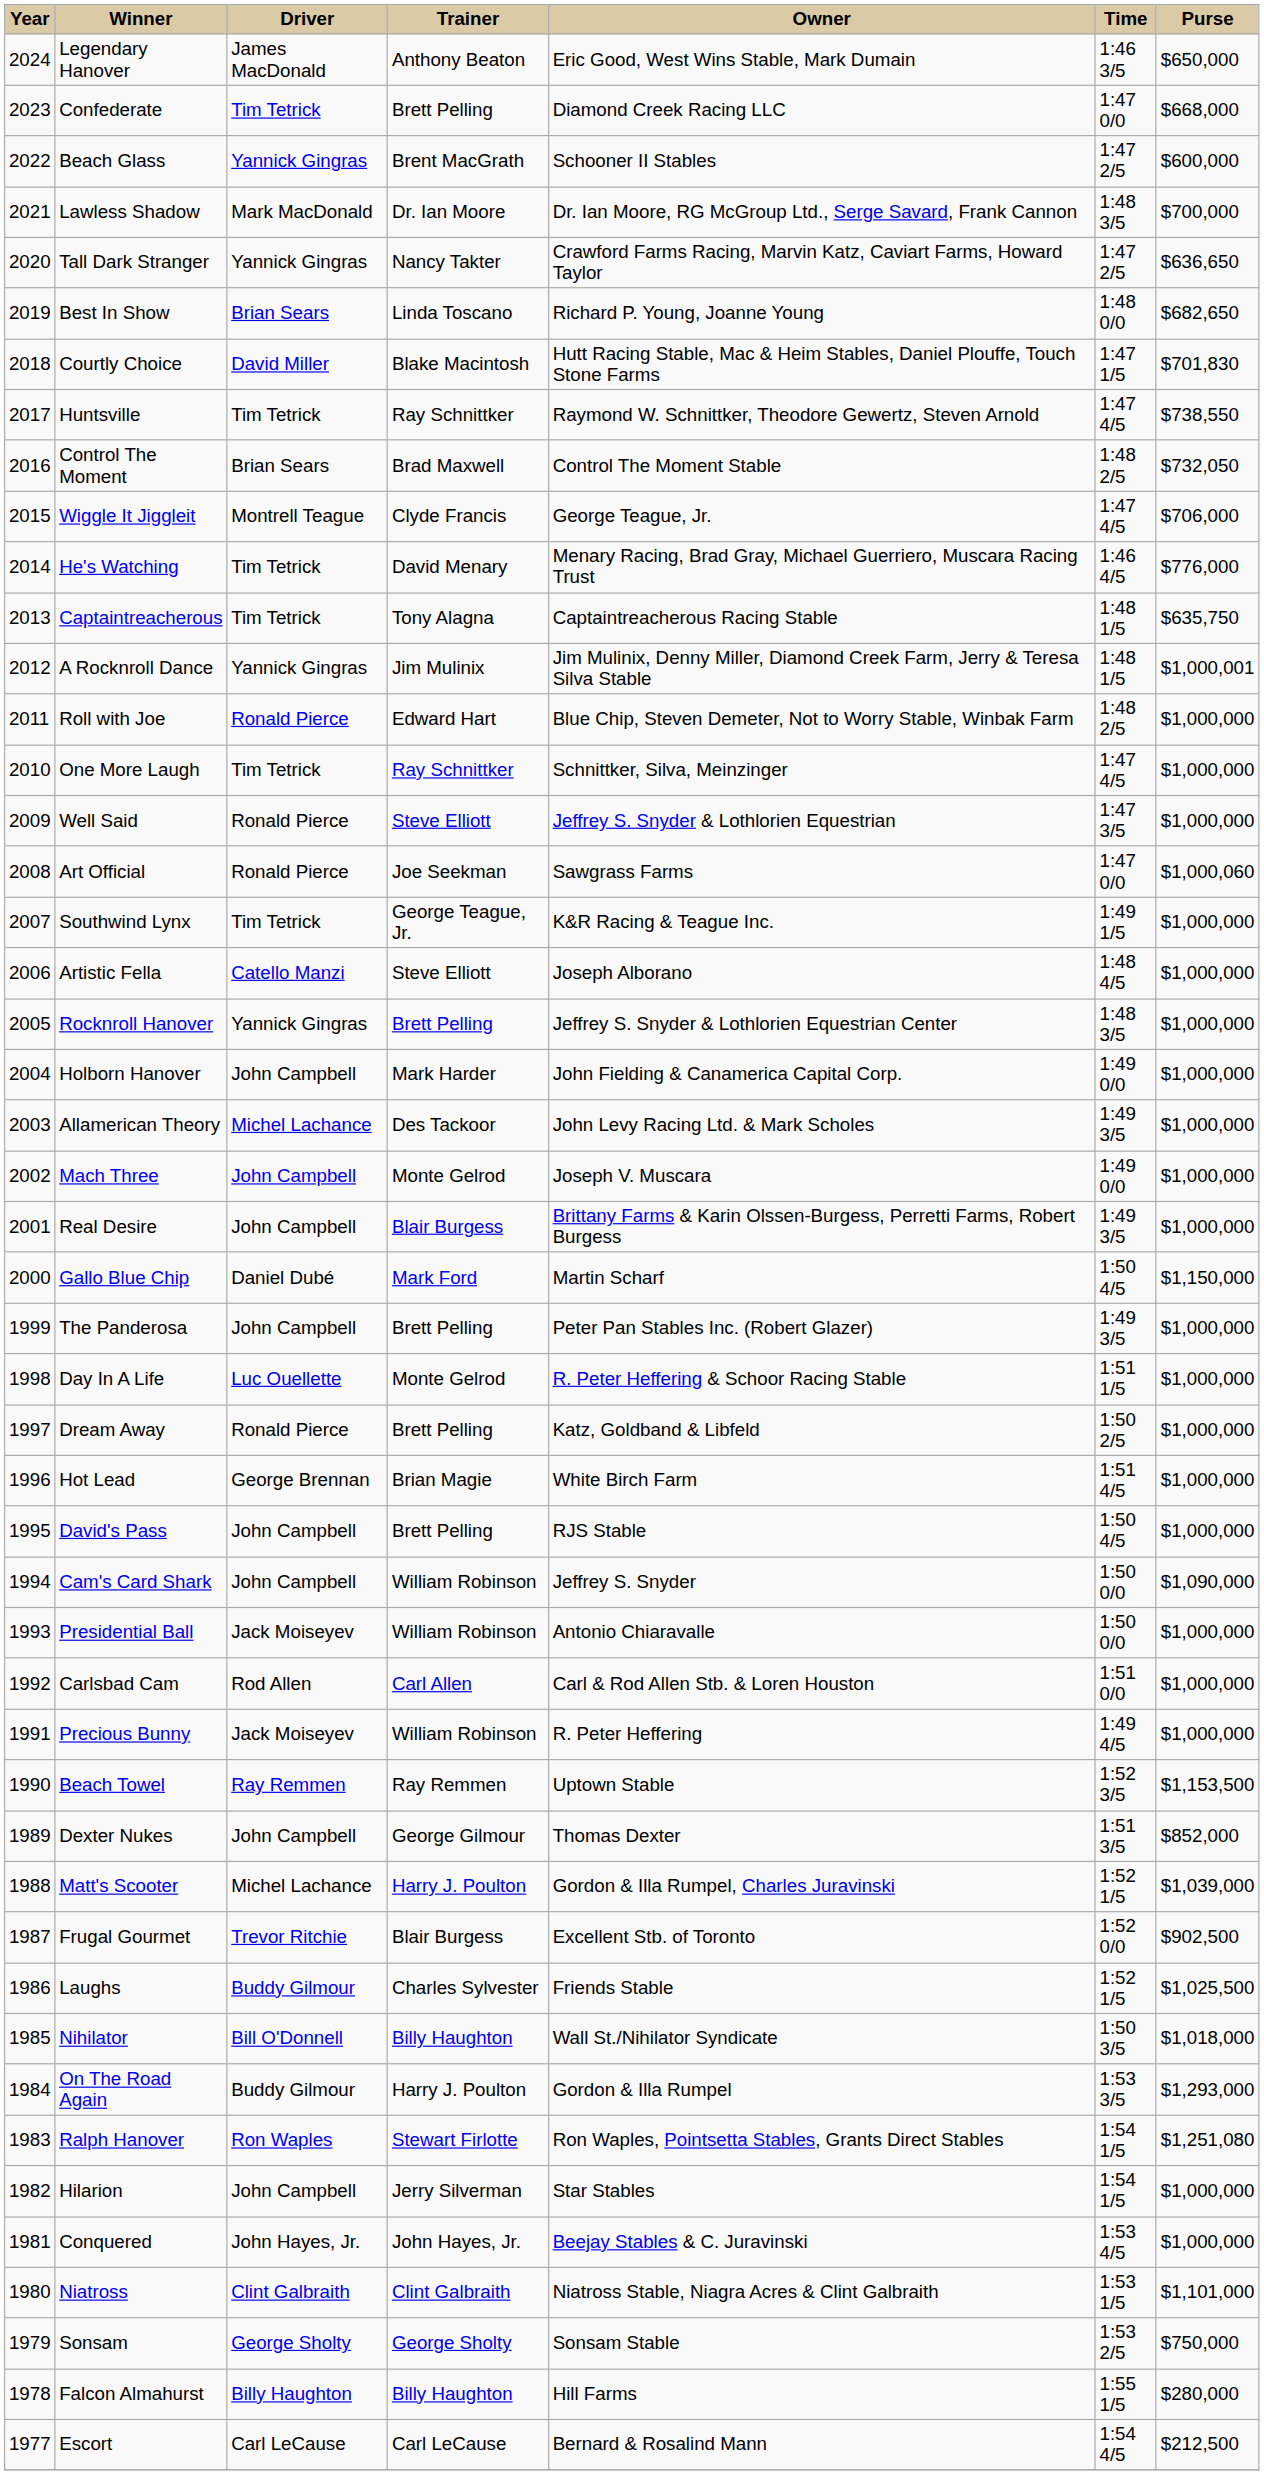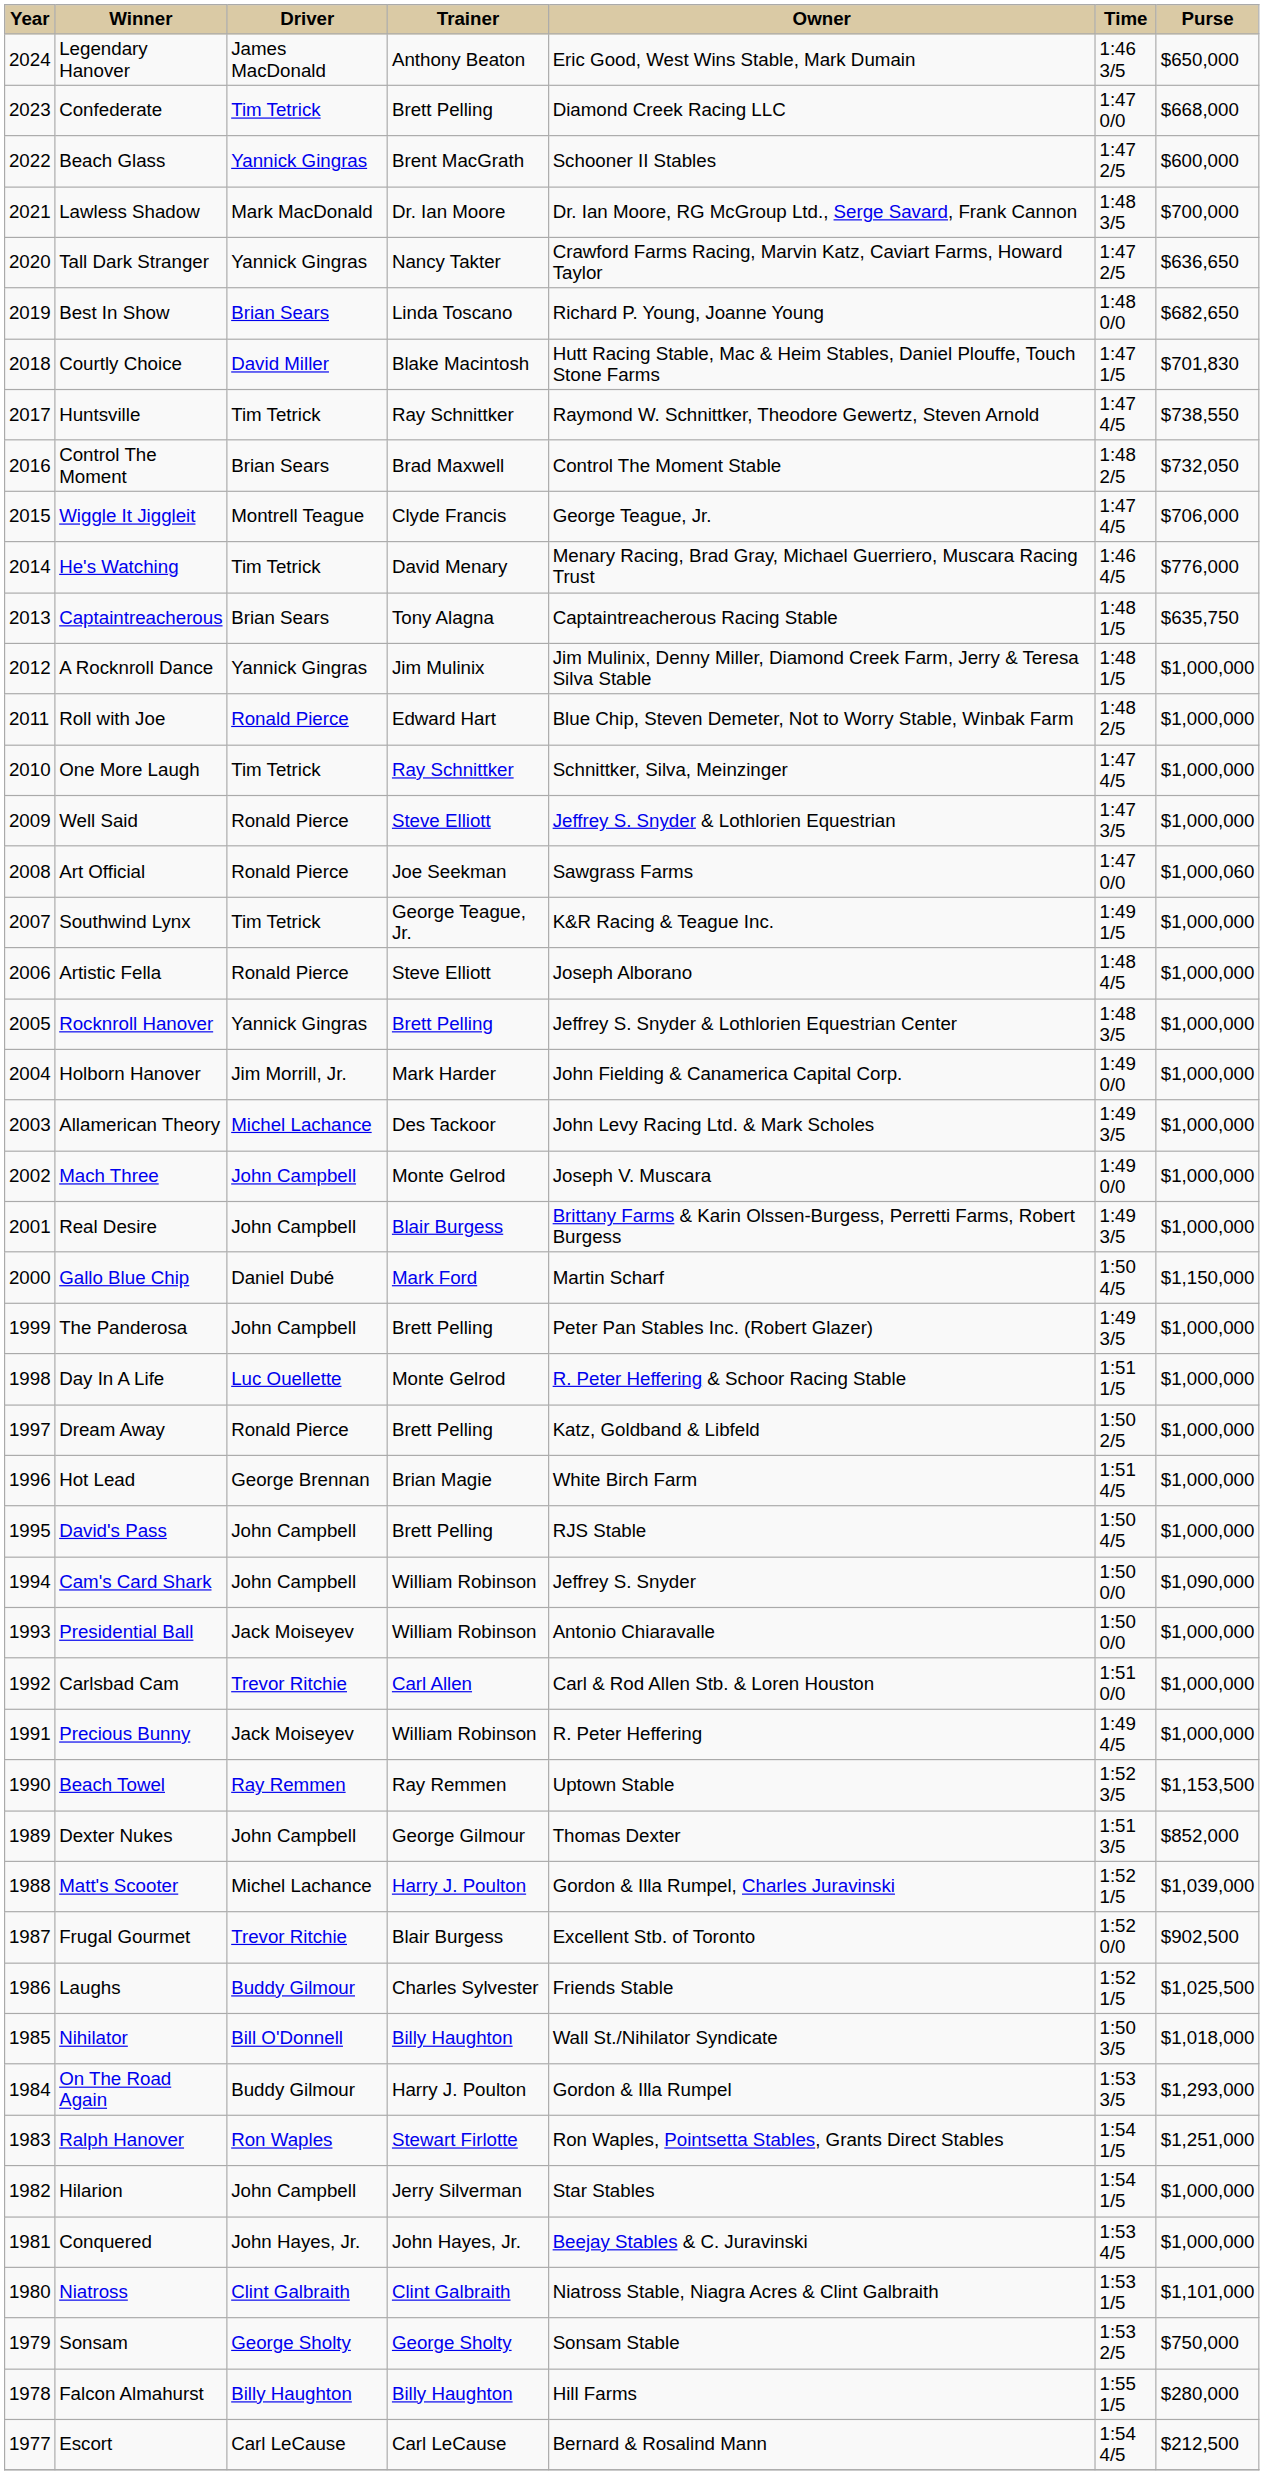 <table class="wikitable sortable">
 <tr>
 <th style="background-color:#DACAA5; width:35px">Year<br></th>
 <th style="background-color:#DACAA5; width:130px">Winner<br></th>
 <th style="background-color:#DACAA5; width:130px">Driver<br></th>
 <th style="background-color:#DACAA5; width:130px">Trainer<br></th>
 <th style="background-color:#DACAA5; width:460px">Owner<br></th>
 <th style="background-color:#DACAA5; width:45px">Time <br></th>
 <th style="background-color:#DACAA5; width:45px">Purse<br></th>
 </tr>
 <tr>
 <td>2024</td>
 <td>Legendary Hanover</td>
 <td>James MacDonald</td>
 <td>Anthony Beaton</td>
 <td>Eric Good, West Wins Stable, Mark Dumain</td>
 <td>1:46 3/5</td>
 <td>$650,000</td>
 </tr>
 <tr>
 <td>2023</td>
 <td>Confederate</td>
 <td><a href='#'>Tim Tetrick</a></td>
 <td>Brett Pelling</td>
 <td>Diamond Creek Racing LLC</td>
 <td>1:47 0/0</td>
 <td>$668,000</td>
 </tr>
 <tr>
 <td>2022</td>
 <td>Beach Glass</td>
 <td><a href='#'>Yannick Gingras</a></td>
 <td>Brent MacGrath</td>
 <td>Schooner II Stables</td>
 <td>1:47 2/5</td>
 <td>$600,000</td>
 </tr>
 <tr>
 <td>2021</td>
 <td>Lawless Shadow </td>
 <td>Mark MacDonald</td>
 <td>Dr. Ian Moore</td>
 <td>Dr. Ian Moore, RG McGroup Ltd., <a href='#'>Serge Savard</a>, Frank Cannon</td>
 <td>1:48 3/5</td>
 <td>$700,000</td>
 </tr>
 <tr>
 <td>2020</td>
 <td>Tall Dark Stranger</td>
 <td>Yannick Gingras</td>
 <td>Nancy Takter</td>
 <td>Crawford Farms Racing, Marvin Katz, Caviart Farms, Howard Taylor</td>
 <td>1:47 2/5</td>
 <td>$636,650</td>
 </tr>
 <tr>
 <td>2019</td>
 <td>Best In Show</td>
 <td><a href='#'>Brian Sears</a></td>
 <td>Linda Toscano</td>
 <td>Richard P. Young, Joanne Young</td>
 <td>1:48 0/0</td>
 <td>$682,650</td>
 </tr>
 <tr>
 <td>2018</td>
 <td>Courtly Choice</td>
 <td><a href='#'>David Miller</a></td>
 <td>Blake Macintosh</td>
 <td>Hutt Racing Stable, Mac & Heim Stables, Daniel Plouffe, Touch Stone Farms</td>
 <td>1:47 1/5</td>
 <td>$701,830</td>
 </tr>
 <tr>
 <td>2017</td>
 <td>Huntsville</td>
 <td>Tim Tetrick</td>
 <td>Ray Schnittker</td>
 <td>Raymond W. Schnittker, Theodore Gewertz, Steven Arnold</td>
 <td>1:47 4/5</td>
 <td>$738,550</td>
 </tr>
 <tr>
 <td>2016</td>
 <td>Control The Moment</td>
 <td>Brian Sears</td>
 <td>Brad Maxwell</td>
 <td>Control The Moment Stable</td>
 <td>1:48 2/5</td>
 <td>$732,050</td>
 </tr>
 <tr>
 <td>2015</td>
 <td><a href='#'>Wiggle It Jiggleit </a></td>
 <td>Montrell Teague</td>
 <td>Clyde Francis</td>
 <td>George Teague, Jr.</td>
 <td>1:47 4/5</td>
 <td>$706,000</td>
 </tr>
 <tr>
 <td>2014</td>
 <td><a href='#'>He's Watching</a></td>
 <td>Tim Tetrick</td>
 <td>David Menary</td>
 <td>Menary Racing, Brad Gray, Michael Guerriero, Muscara Racing Trust</td>
 <td>1:46 4/5</td>
 <td>$776,000</td>
 </tr>
 <tr>
 <td>2013</td>
 <td><a href='#'>Captaintreacherous</a></td>
-<td>Tim Tetrick</td>
+<td>Brian Sears</td>
 <td>Tony Alagna</td>
 <td>Captaintreacherous Racing Stable</td>
 <td>1:48 1/5</td>
 <td>$635,750</td>
 </tr>
 <tr>
 <td>2012</td>
 <td>A Rocknroll Dance</td>
 <td>Yannick Gingras</td>
 <td>Jim Mulinix</td>
 <td>Jim Mulinix, Denny Miller, Diamond Creek Farm, Jerry & Teresa Silva Stable</td>
 <td>1:48 1/5</td>
-<td>$1,000,001</td>
+<td>$1,000,000</td>
 </tr>
 <tr>
 <td>2011</td>
 <td>Roll with Joe</td>
 <td><a href='#'>Ronald Pierce</a></td>
 <td>Edward Hart</td>
 <td>Blue Chip, Steven Demeter, Not to Worry Stable, Winbak Farm</td>
 <td>1:48 2/5</td>
 <td>$1,000,000</td>
 </tr>
 <tr>
 <td>2010</td>
 <td>One More Laugh</td>
 <td>Tim Tetrick</td>
 <td><a href='#'>Ray Schnittker</a></td>
 <td>Schnittker, Silva, Meinzinger</td>
 <td>1:47 4/5</td>
 <td>$1,000,000</td>
 </tr>
 <tr>
 <td>2009</td>
 <td>Well Said</td>
 <td>Ronald Pierce</td>
 <td><a href='#'>Steve Elliott</a></td>
 <td><a href='#'>Jeffrey S. Snyder</a> & Lothlorien Equestrian</td>
 <td>1:47 3/5</td>
 <td>$1,000,000</td>
 </tr>
 <tr>
 <td>2008</td>
 <td>Art Official</td>
 <td>Ronald Pierce</td>
 <td>Joe Seekman</td>
 <td>Sawgrass Farms</td>
 <td>1:47 0/0</td>
 <td>$1,000,060</td>
 </tr>
 <tr>
 <td>2007</td>
 <td>Southwind Lynx</td>
 <td>Tim Tetrick</td>
 <td>George Teague, Jr.</td>
 <td>K&R Racing & Teague Inc.</td>
 <td>1:49 1/5</td>
 <td>$1,000,000</td>
 </tr>
 <tr>
 <td>2006</td>
 <td>Artistic Fella</td>
-<td><a href='#'>Catello Manzi</a></td>
+<td>Ronald Pierce</td>
 <td>Steve Elliott</td>
 <td>Joseph Alborano</td>
 <td>1:48 4/5</td>
 <td>$1,000,000</td>
 </tr>
 <tr>
 <td>2005</td>
 <td><a href='#'>Rocknroll Hanover</a></td>
 <td>Yannick Gingras</td>
 <td><a href='#'>Brett Pelling</a></td>
 <td>Jeffrey S. Snyder & Lothlorien Equestrian Center</td>
 <td>1:48 3/5</td>
 <td>$1,000,000</td>
 </tr>
 <tr>
 <td>2004</td>
 <td>Holborn Hanover</td>
-<td>John Campbell</td>
+<td>Jim Morrill, Jr.</td>
 <td>Mark Harder</td>
 <td>John Fielding & Canamerica Capital Corp.</td>
 <td>1:49 0/0</td>
 <td>$1,000,000</td>
 </tr>
 <tr>
 <td>2003</td>
 <td>Allamerican Theory</td>
 <td><a href='#'>Michel Lachance</a></td>
 <td>Des Tackoor</td>
 <td>John Levy Racing Ltd. & Mark Scholes</td>
 <td>1:49 3/5</td>
 <td>$1,000,000</td>
 </tr>
 <tr>
 <td>2002</td>
 <td><a href='#'>Mach Three</a></td>
 <td><a href='#'>John Campbell</a></td>
 <td>Monte Gelrod</td>
 <td>Joseph V. Muscara</td>
 <td>1:49 0/0</td>
 <td>$1,000,000</td>
 </tr>
 <tr>
 <td>2001</td>
 <td>Real Desire</td>
 <td>John Campbell</td>
 <td><a href='#'>Blair Burgess</a></td>
 <td><a href='#'>Brittany Farms</a> & Karin Olssen-Burgess, Perretti Farms, Robert Burgess</td>
 <td>1:49 3/5</td>
 <td>$1,000,000</td>
 </tr>
 <tr>
 <td>2000</td>
 <td><a href='#'>Gallo Blue Chip</a></td>
 <td>Daniel Dubé</td>
 <td><a href='#'>Mark Ford</a></td>
 <td>Martin Scharf</td>
 <td>1:50 4/5</td>
 <td>$1,150,000</td>
 </tr>
 <tr>
 <td>1999</td>
 <td>The Panderosa</td>
 <td>John Campbell</td>
 <td>Brett Pelling</td>
 <td>Peter Pan Stables Inc. (Robert Glazer)</td>
 <td>1:49 3/5</td>
 <td>$1,000,000</td>
 </tr>
 <tr>
 <td>1998</td>
 <td>Day In A Life</td>
 <td><a href='#'>Luc Ouellette</a></td>
 <td>Monte Gelrod</td>
 <td><a href='#'>R. Peter Heffering</a> & Schoor Racing Stable</td>
 <td>1:51 1/5</td>
 <td>$1,000,000</td>
 </tr>
 <tr>
 <td>1997</td>
 <td>Dream Away</td>
 <td>Ronald Pierce</td>
 <td>Brett Pelling</td>
 <td>Katz, Goldband & Libfeld</td>
 <td>1:50 2/5</td>
 <td>$1,000,000</td>
 </tr>
 <tr>
 <td>1996</td>
 <td>Hot Lead</td>
 <td>George Brennan</td>
 <td>Brian Magie</td>
 <td>White Birch Farm</td>
 <td>1:51 4/5</td>
 <td>$1,000,000</td>
 </tr>
 <tr>
 <td>1995</td>
 <td><a href='#'>David's Pass</a></td>
 <td>John Campbell</td>
 <td>Brett Pelling</td>
 <td>RJS Stable</td>
 <td>1:50 4/5</td>
 <td>$1,000,000</td>
 </tr>
 <tr>
 <td>1994</td>
 <td><a href='#'>Cam's Card Shark</a></td>
 <td>John Campbell</td>
 <td>William Robinson</td>
 <td>Jeffrey S. Snyder</td>
 <td>1:50 0/0</td>
 <td>$1,090,000</td>
 </tr>
 <tr>
 <td>1993</td>
 <td><a href='#'>Presidential Ball</a></td>
 <td>Jack Moiseyev</td>
 <td>William Robinson</td>
 <td>Antonio Chiaravalle</td>
 <td>1:50 0/0</td>
 <td>$1,000,000</td>
 </tr>
 <tr>
 <td>1992</td>
 <td>Carlsbad Cam</td>
-<td>Rod Allen</td>
+<td><a href='#'>Trevor Ritchie</a></td>
 <td><a href='#'>Carl Allen</a></td>
 <td>Carl & Rod Allen Stb. & Loren Houston</td>
 <td>1:51 0/0</td>
 <td>$1,000,000</td>
 </tr>
 <tr>
 <td>1991</td>
 <td><a href='#'>Precious Bunny</a></td>
 <td>Jack Moiseyev</td>
 <td>William Robinson</td>
 <td>R. Peter Heffering</td>
 <td>1:49 4/5</td>
 <td>$1,000,000</td>
 </tr>
 <tr>
 <td>1990</td>
 <td><a href='#'>Beach Towel</a></td>
 <td><a href='#'>Ray Remmen</a></td>
 <td>Ray Remmen</td>
 <td>Uptown Stable</td>
 <td>1:52 3/5</td>
 <td>$1,153,500</td>
 </tr>
 <tr>
 <td>1989</td>
 <td>Dexter Nukes</td>
 <td>John Campbell</td>
 <td>George Gilmour</td>
 <td>Thomas Dexter</td>
 <td>1:51 3/5</td>
 <td>$852,000</td>
 </tr>
 <tr>
 <td>1988</td>
 <td><a href='#'>Matt's Scooter</a></td>
 <td>Michel Lachance</td>
 <td><a href='#'>Harry J. Poulton</a></td>
 <td>Gordon & Illa Rumpel, <a href='#'>Charles Juravinski</a></td>
 <td>1:52 1/5</td>
 <td>$1,039,000</td>
 </tr>
 <tr>
 <td>1987</td>
 <td>Frugal Gourmet</td>
 <td><a href='#'>Trevor Ritchie</a></td>
 <td>Blair Burgess</td>
 <td>Excellent Stb. of Toronto</td>
 <td>1:52 0/0</td>
 <td>$902,500</td>
 </tr>
 <tr>
 <td>1986</td>
 <td>Laughs</td>
 <td><a href='#'>Buddy Gilmour</a></td>
 <td>Charles Sylvester</td>
 <td>Friends Stable</td>
 <td>1:52 1/5</td>
 <td>$1,025,500</td>
 </tr>
 <tr>
 <td>1985</td>
 <td><a href='#'>Nihilator</a></td>
 <td><a href='#'>Bill O'Donnell</a></td>
 <td><a href='#'>Billy Haughton</a></td>
 <td>Wall St./Nihilator Syndicate</td>
 <td>1:50 3/5</td>
 <td>$1,018,000</td>
 </tr>
 <tr>
 <td>1984</td>
 <td><a href='#'>On The Road Again</a></td>
 <td>Buddy Gilmour</td>
 <td>Harry J. Poulton</td>
 <td>Gordon & Illa Rumpel</td>
 <td>1:53 3/5</td>
 <td>$1,293,000</td>
 </tr>
 <tr>
 <td>1983</td>
 <td><a href='#'>Ralph Hanover</a></td>
 <td><a href='#'>Ron Waples</a></td>
 <td><a href='#'>Stewart Firlotte</a></td>
 <td>Ron Waples, <a href='#'>Pointsetta Stables</a>, Grants Direct Stables</td>
 <td>1:54 1/5</td>
-<td>$1,251,080</td>
+<td>$1,251,000</td>
 </tr>
 <tr>
 <td>1982</td>
 <td>Hilarion</td>
 <td>John Campbell</td>
 <td>Jerry Silverman</td>
 <td>Star Stables</td>
 <td>1:54 1/5</td>
 <td>$1,000,000</td>
 </tr>
 <tr>
 <td>1981</td>
 <td>Conquered</td>
 <td>John Hayes, Jr.</td>
 <td>John Hayes, Jr.</td>
 <td><a href='#'>Beejay Stables</a> & C. Juravinski</td>
 <td>1:53 4/5</td>
 <td>$1,000,000</td>
 </tr>
 <tr>
 <td>1980</td>
 <td><a href='#'>Niatross</a></td>
 <td><a href='#'>Clint Galbraith</a></td>
 <td><a href='#'>Clint Galbraith</a></td>
 <td>Niatross Stable, Niagra Acres & Clint Galbraith</td>
 <td>1:53 1/5</td>
 <td>$1,101,000</td>
 </tr>
 <tr>
 <td>1979</td>
 <td>Sonsam</td>
 <td><a href='#'>George Sholty</a></td>
 <td><a href='#'>George Sholty</a></td>
 <td>Sonsam Stable</td>
 <td>1:53 2/5</td>
 <td>$750,000</td>
 </tr>
 <tr>
 <td>1978</td>
 <td>Falcon Almahurst</td>
 <td><a href='#'>Billy Haughton</a></td>
 <td><a href='#'>Billy Haughton</a></td>
 <td>Hill Farms</td>
 <td>1:55 1/5</td>
 <td>$280,000</td>
 </tr>
 <tr>
 <td>1977</td>
 <td>Escort</td>
 <td>Carl LeCause</td>
 <td>Carl LeCause</td>
 <td>Bernard & Rosalind Mann</td>
 <td>1:54 4/5</td>
 <td>$212,500</td>
 </tr>
 <tr>
 </tr>
 </table>
